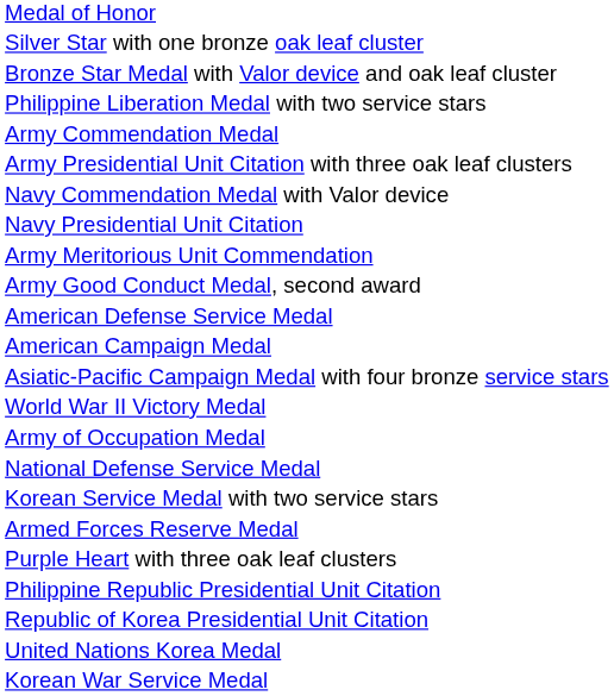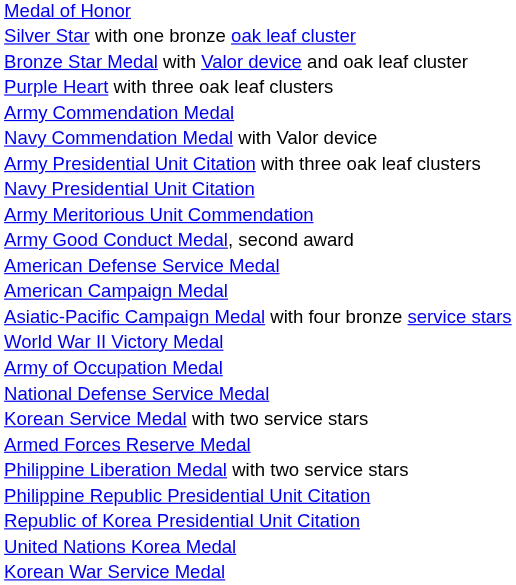 <table>
 <tr>
 <td></td>
 <td><a href='#'>Medal of Honor</a></td>
 </tr>
 <tr>
 <td></td>
 <td><a href='#'>Silver Star</a> with one bronze <a href='#'>oak leaf cluster</a></td>
 </tr>
 <tr>
 <td></td>
 <td><a href='#'>Bronze Star Medal</a> with <a href='#'>Valor device</a> and oak leaf cluster</td>
 </tr>
 <tr>
-<td><span></span><span></span></td>
-<td><a href='#'>Philippine Liberation Medal</a> with two service stars</td>
+<td><span></span><span></span><span></span></td>
+<td><a href='#'>Purple Heart</a> with three oak leaf clusters</td>
 </tr>
 <tr>
 <td></td>
 <td><a href='#'>Army Commendation Medal</a></td>
 </tr>
 <tr>
+<td></td>
+<td><a href='#'>Navy Commendation Medal</a> with Valor device</td>
+</tr>
+<tr>
 <td><span></span><span></span><span></span></td>
 <td><a href='#'>Army Presidential Unit Citation</a> with three oak leaf clusters</td>
-</tr>
-<tr>
-<td></td>
-<td><a href='#'>Navy Commendation Medal</a> with Valor device</td>
 </tr>
 <tr>
 <td></td>
 <td><a href='#'>Navy Presidential Unit Citation</a></td>
 </tr>
 <tr>
 <td></td>
 <td><a href='#'>Army Meritorious Unit Commendation</a></td>
 </tr>
 <tr>
 <td></td>
 <td><a href='#'>Army Good Conduct Medal</a>, second award</td>
 </tr>
 <tr>
 <td></td>
 <td><a href='#'>American Defense Service Medal</a></td>
 </tr>
 <tr>
 <td></td>
 <td><a href='#'>American Campaign Medal</a></td>
 </tr>
 <tr>
 <td><span></span><span></span><span></span><span></span></td>
 <td><a href='#'>Asiatic-Pacific Campaign Medal</a> with four bronze <a href='#'>service stars</a></td>
 </tr>
 <tr>
 <td></td>
 <td><a href='#'>World War II Victory Medal</a></td>
 </tr>
 <tr>
 <td></td>
 <td><a href='#'>Army of Occupation Medal</a></td>
 </tr>
 <tr>
 <td></td>
 <td><a href='#'>National Defense Service Medal</a></td>
 </tr>
 <tr>
 <td><span></span><span></span></td>
 <td><a href='#'>Korean Service Medal</a> with two service stars</td>
 </tr>
 <tr>
 <td></td>
 <td><a href='#'>Armed Forces Reserve Medal</a></td>
 </tr>
 <tr>
-<td><span></span><span></span><span></span></td>
-<td><a href='#'>Purple Heart</a> with three oak leaf clusters</td>
+<td><span></span><span></span></td>
+<td><a href='#'>Philippine Liberation Medal</a> with two service stars</td>
 </tr>
 <tr>
 <td></td>
 <td><a href='#'>Philippine Republic Presidential Unit Citation</a></td>
 </tr>
 <tr>
 <td></td>
 <td><a href='#'>Republic of Korea Presidential Unit Citation</a></td>
 </tr>
 <tr>
 <td></td>
 <td><a href='#'>United Nations Korea Medal</a></td>
 </tr>
 <tr>
 <td></td>
 <td><a href='#'>Korean War Service Medal</a></td>
 </tr>
 </table>
